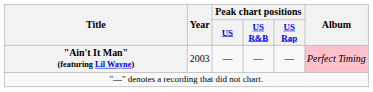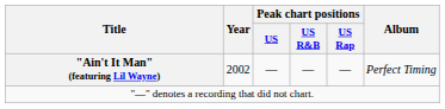 <table class="wikitable plainrowheaders" style="text-align:center;" border="1">
 <tr>
 <th scope="col" rowspan="2" style="width:18em;">Title</th>
 <th scope="col" rowspan="2">Year</th>
 <th scope="col" colspan="3">Peak chart positions</th>
 <th scope="col" rowspan="2">Album</th>
 </tr>
 <tr>
 <th scope="col" style="width:3em;font-size:90%;"><a href='#'>US</a></th>
 <th scope="col" style="width:3em;font-size:90%;"><a href='#'>US<br>R&B</a></th>
 <th scope="col" style="width:3em;font-size:90%;"><a href='#'>US<br>Rap</a></th>
 </tr>
 <tr>
 <th scope="row">"Ain't It Man"<br><small>(featuring <a href='#'>Lil Wayne</a>)</small></th>
-<td>2003</td>
+<td>2002</td>
 <td>—</td>
 <td>—</td>
 <td>—</td>
-<td style="background: pink;"><em>Perfect Timing</em></td>
+<td><em>Perfect Timing</em></td>
 </tr>
 <tr>
 <td colspan="7" style="font-size:90%">"—" denotes a recording that did not chart.</td>
 </tr>
 </table>
